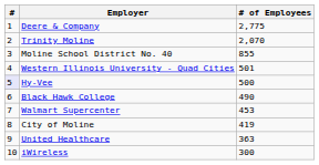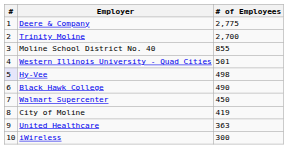 <table class="wikitable">
 <tr>
 <th>#</th>
 <th>Employer</th>
 <th># of Employees</th>
 </tr>
 <tr>
 <td>1</td>
 <td><a href='#'>Deere & Company</a></td>
 <td>2,775</td>
 </tr>
 <tr>
 <td>2</td>
 <td><a href='#'>Trinity Moline</a></td>
-<td>2,070</td>
+<td>2,700</td>
 </tr>
 <tr>
 <td>3</td>
 <td>Moline School District No. 40</td>
 <td>855</td>
 </tr>
 <tr>
 <td>4</td>
 <td><a href='#'>Western Illinois University - Quad Cities</a></td>
 <td>501</td>
 </tr>
 <tr>
 <td style="background: lavender;">5</td>
 <td><a href='#'>Hy-Vee</a></td>
-<td>500</td>
+<td>498</td>
 </tr>
 <tr>
 <td>6</td>
 <td><a href='#'>Black Hawk College</a></td>
 <td>490</td>
 </tr>
 <tr>
 <td>7</td>
 <td><a href='#'>Walmart Supercenter</a></td>
-<td>453</td>
+<td>450</td>
 </tr>
 <tr>
 <td>8</td>
 <td>City of Moline</td>
 <td>419</td>
 </tr>
 <tr>
 <td>9</td>
 <td><a href='#'>United Healthcare</a></td>
 <td>363</td>
 </tr>
 <tr>
 <td>10</td>
 <td><a href='#'>iWireless</a></td>
 <td>300</td>
 </tr>
 </table>
